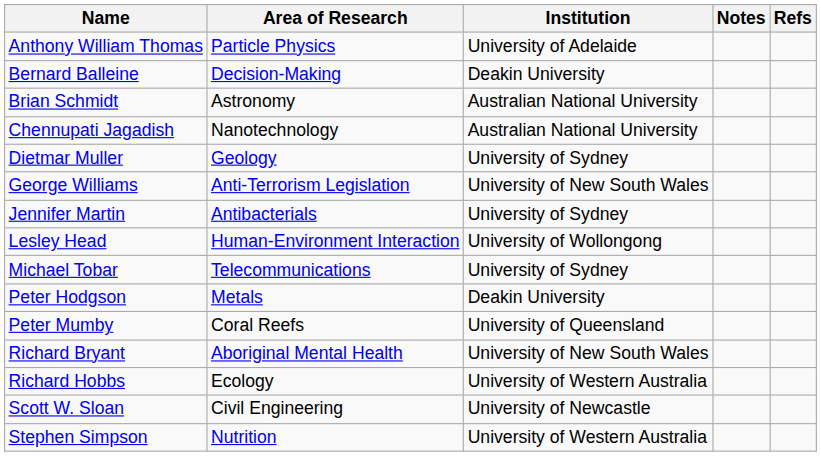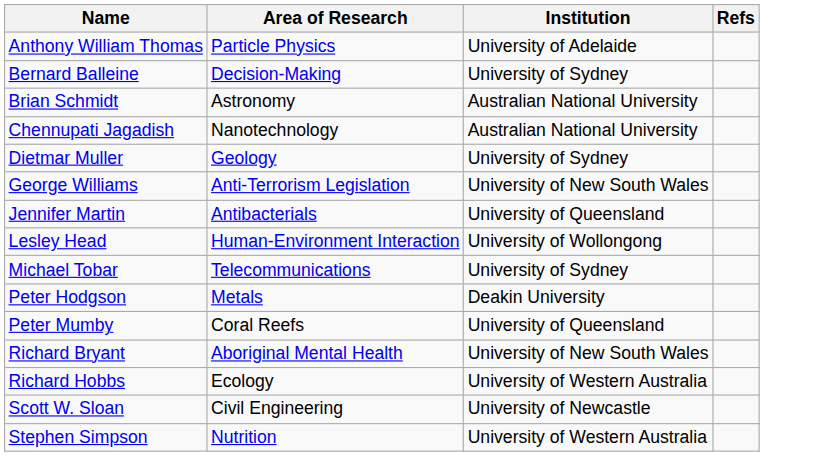 <table class="wikitable">
 <tr>
 <th>Name</th>
 <th>Area of Research</th>
 <th>Institution</th>
-<th>Notes</th>
 <th>Refs</th>
 </tr>
 <tr>
 <td><a href='#'>Anthony William Thomas</a></td>
 <td><a href='#'>Particle Physics</a></td>
 <td>University of Adelaide</td>
 <td></td>
-<td></td>
 </tr>
 <tr>
 <td><a href='#'>Bernard Balleine</a></td>
 <td><a href='#'>Decision-Making</a></td>
-<td>Deakin University</td>
-<td></td>
+<td>University of Sydney</td>
 <td></td>
 </tr>
 <tr>
 <td><a href='#'>Brian Schmidt</a></td>
 <td>Astronomy</td>
 <td>Australian National University</td>
 <td></td>
-<td></td>
 </tr>
 <tr>
 <td><a href='#'>Chennupati Jagadish</a></td>
 <td>Nanotechnology</td>
 <td>Australian National University</td>
-<td></td>
 <td></td>
 </tr>
 <tr>
 <td><a href='#'>Dietmar Muller</a></td>
 <td><a href='#'>Geology</a></td>
 <td>University of Sydney</td>
 <td></td>
-<td></td>
 </tr>
 <tr>
 <td><a href='#'>George Williams</a></td>
 <td><a href='#'>Anti-Terrorism Legislation</a></td>
 <td>University of New South Wales</td>
 <td></td>
-<td></td>
 </tr>
 <tr>
 <td><a href='#'>Jennifer Martin</a></td>
 <td><a href='#'>Antibacterials</a></td>
-<td>University of Sydney</td>
-<td></td>
+<td>University of Queensland</td>
 <td></td>
 </tr>
 <tr>
 <td><a href='#'>Lesley Head</a></td>
 <td><a href='#'>Human-Environment Interaction</a></td>
 <td>University of Wollongong</td>
 <td></td>
-<td></td>
 </tr>
 <tr>
 <td><a href='#'>Michael Tobar</a></td>
 <td><a href='#'>Telecommunications</a></td>
 <td>University of Sydney</td>
-<td></td>
 <td></td>
 </tr>
 <tr>
 <td><a href='#'>Peter Hodgson</a></td>
 <td><a href='#'>Metals</a></td>
 <td>Deakin University</td>
 <td></td>
-<td></td>
 </tr>
 <tr>
 <td><a href='#'>Peter Mumby</a></td>
 <td>Coral Reefs</td>
 <td>University of Queensland</td>
-<td></td>
 <td></td>
 </tr>
 <tr>
 <td><a href='#'>Richard Bryant</a></td>
 <td><a href='#'>Aboriginal Mental Health</a></td>
 <td>University of New South Wales</td>
 <td></td>
-<td></td>
 </tr>
 <tr>
 <td><a href='#'>Richard Hobbs</a></td>
 <td>Ecology</td>
 <td>University of Western Australia</td>
-<td></td>
 <td></td>
 </tr>
 <tr>
 <td><a href='#'>Scott W. Sloan</a></td>
 <td>Civil Engineering</td>
 <td>University of Newcastle</td>
 <td></td>
-<td></td>
 </tr>
 <tr>
 <td><a href='#'>Stephen Simpson</a></td>
 <td><a href='#'>Nutrition</a></td>
 <td>University of Western Australia</td>
 <td></td>
-<td></td>
 </tr>
 </table>
